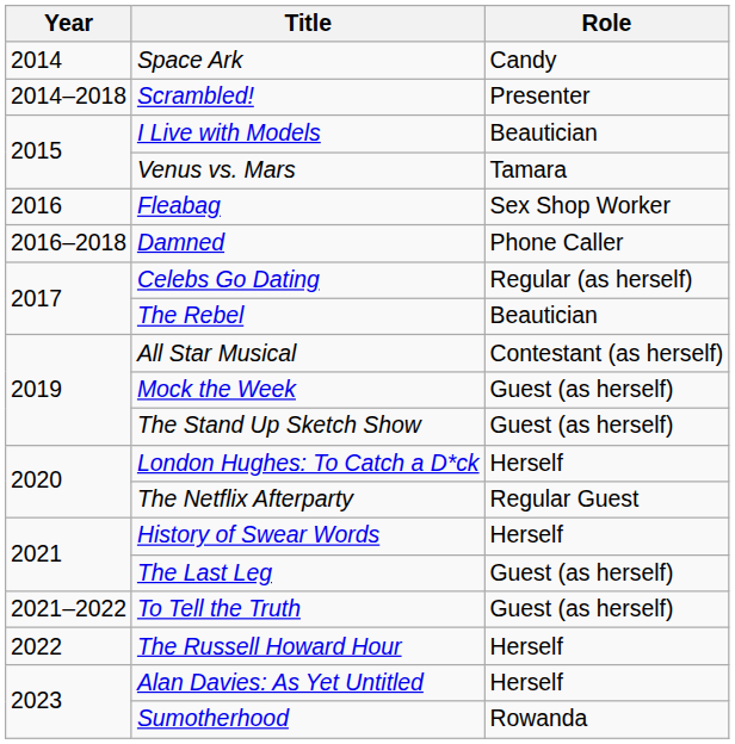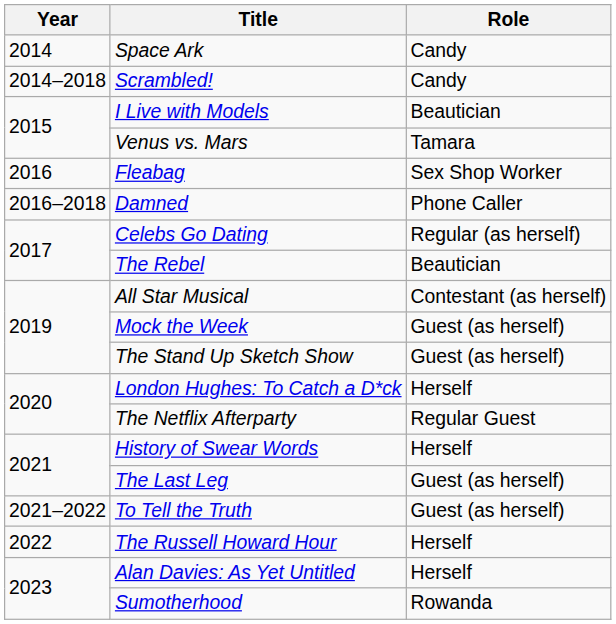 <table class="wikitable sortable">
 <tr>
 <th>Year</th>
 <th>Title</th>
 <th>Role</th>
 </tr>
 <tr>
 <td>2014</td>
 <td><em>Space Ark</em></td>
 <td>Candy</td>
 </tr>
 <tr>
 <td>2014–2018</td>
 <td><em><a href='#'>Scrambled!</a></em></td>
-<td>Presenter</td>
+<td>Candy</td>
 </tr>
 <tr>
 <td rowspan="2">2015</td>
 <td><em><a href='#'>I Live with Models</a></em></td>
 <td>Beautician</td>
 </tr>
 <tr>
 <td><em>Venus vs. Mars</em></td>
 <td>Tamara</td>
 </tr>
 <tr>
 <td>2016</td>
 <td><em><a href='#'>Fleabag</a></em></td>
 <td>Sex Shop Worker</td>
 </tr>
 <tr>
 <td>2016–2018</td>
 <td><em><a href='#'>Damned</a></em></td>
 <td>Phone Caller</td>
 </tr>
 <tr>
 <td rowspan="2">2017</td>
 <td><em><a href='#'>Celebs Go Dating</a></em></td>
 <td>Regular (as herself)</td>
 </tr>
 <tr>
 <td><em><a href='#'>The Rebel</a></em></td>
 <td>Beautician</td>
 </tr>
 <tr>
 <td rowspan="3">2019</td>
 <td><em>All Star Musical</em></td>
 <td>Contestant (as herself)</td>
 </tr>
 <tr>
 <td><em><a href='#'>Mock the Week</a></em></td>
 <td>Guest (as herself)</td>
 </tr>
 <tr>
 <td><em>The Stand Up Sketch Show</em></td>
 <td>Guest (as herself)</td>
 </tr>
 <tr>
 <td rowspan="2">2020</td>
 <td><em><a href='#'>London Hughes: To Catch a D*ck</a></em></td>
 <td>Herself</td>
 </tr>
 <tr>
 <td><em>The Netflix Afterparty</em></td>
 <td>Regular Guest</td>
 </tr>
 <tr>
 <td rowspan="2">2021</td>
 <td><em><a href='#'>History of Swear Words</a></em></td>
 <td>Herself</td>
 </tr>
 <tr>
 <td><em><a href='#'>The Last Leg</a></em></td>
 <td>Guest (as herself)</td>
 </tr>
 <tr>
 <td>2021–2022</td>
 <td><em><a href='#'>To Tell the Truth</a></em></td>
 <td>Guest (as herself)</td>
 </tr>
 <tr>
 <td>2022</td>
 <td><em><a href='#'>The Russell Howard Hour</a></em></td>
 <td>Herself</td>
 </tr>
 <tr>
 <td rowspan="2">2023</td>
 <td><em><a href='#'>Alan Davies: As Yet Untitled</a></em></td>
 <td>Herself</td>
 </tr>
 <tr>
 <td><em><a href='#'>Sumotherhood</a></em></td>
 <td>Rowanda</td>
 </tr>
 </table>
